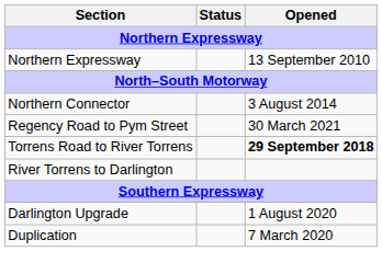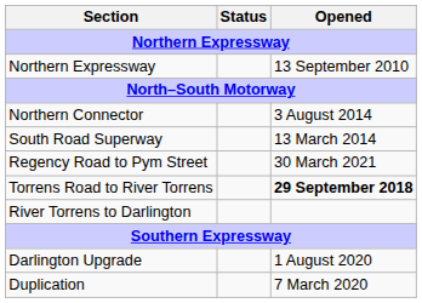 <table class="wikitable">
 <tr>
 <th>Section</th>
 <th>Status</th>
 <th>Opened</th>
 </tr>
 <tr>
 <th colspan=3 style="background-color: #ccccff;"><a href='#'>Northern Expressway</a></th>
 </tr>
 <tr>
 <td>Northern Expressway</td>
 <td></td>
 <td>13 September 2010</td>
 </tr>
 <tr>
 <th colspan=3 style="background-color: #ccccff;"><a href='#'>North–South Motorway</a></th>
 </tr>
 <tr>
 <td>Northern Connector</td>
 <td></td>
 <td>3 August 2014</td>
+</tr>
+<tr>
+<td>South Road Superway</td>
+<td></td>
+<td>13 March 2014</td>
 </tr>
 <tr>
 <td>Regency Road to Pym Street</td>
 <td></td>
 <td>30 March 2021</td>
 </tr>
 <tr>
 <td>Torrens Road to River Torrens</td>
 <td></td>
 <td><strong>29 September 2018</strong></td>
 </tr>
 <tr>
 <td>River Torrens to Darlington</td>
 <td></td>
 <td></td>
 </tr>
 <tr>
 <th colspan=3 style="background-color: #ccccff;"><a href='#'>Southern Expressway</a></th>
 </tr>
 <tr>
 <td>Darlington Upgrade</td>
 <td></td>
 <td>1 August 2020</td>
 </tr>
 <tr>
 <td>Duplication</td>
 <td></td>
 <td>7 March 2020</td>
 </tr>
 </table>
